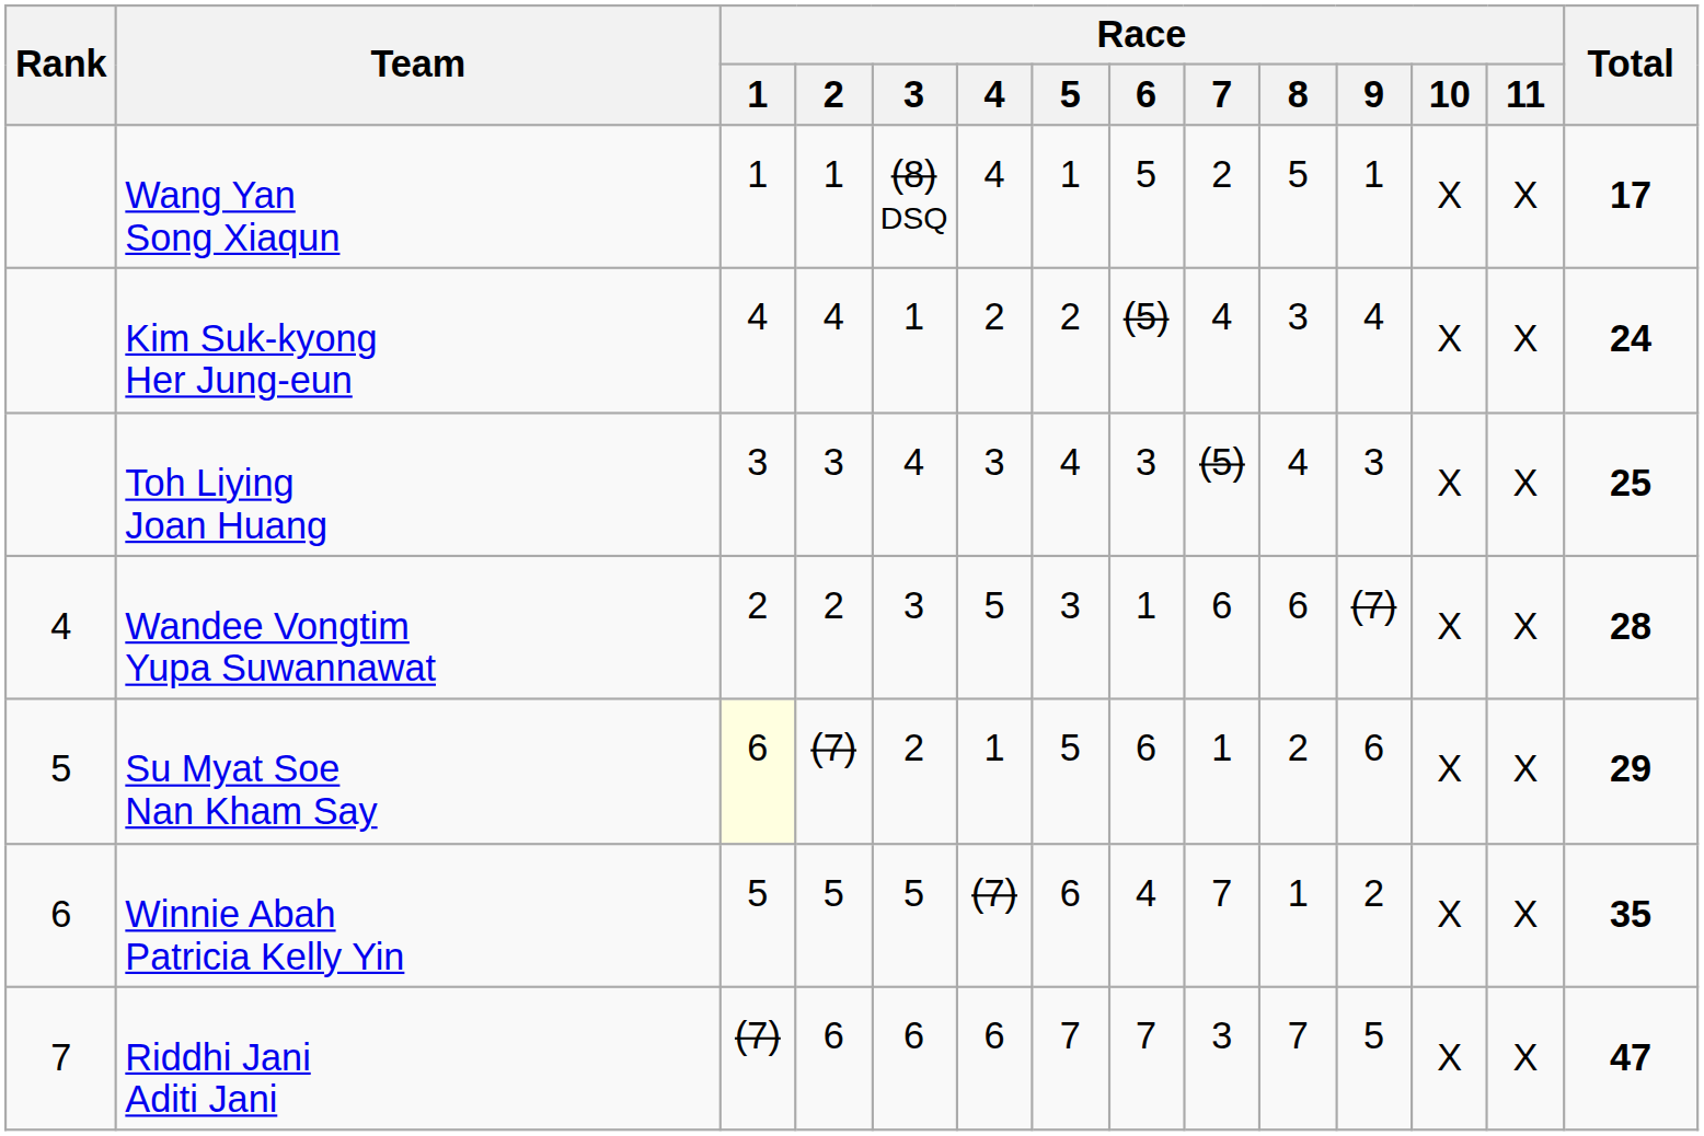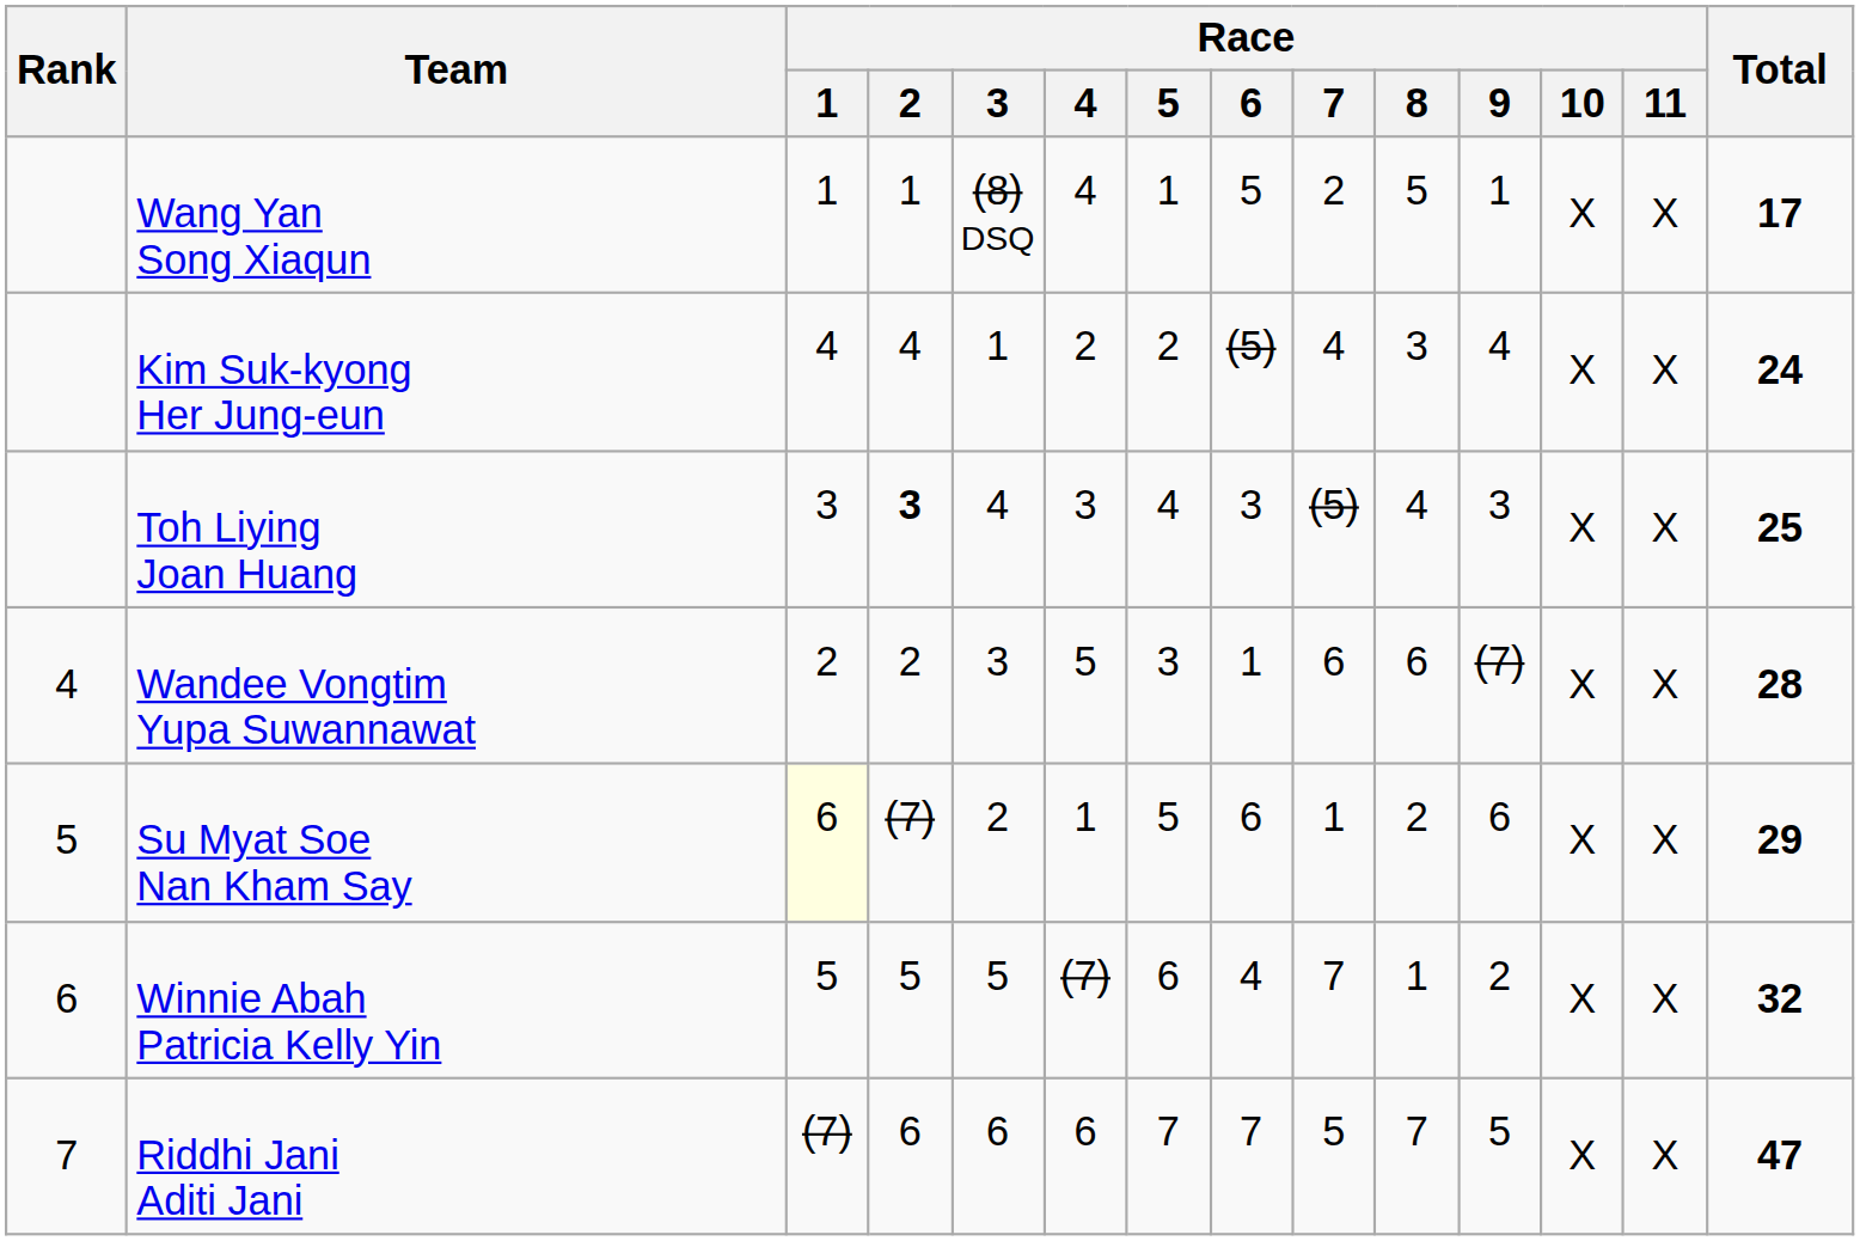 <table | class="wikitable" style="text-align:center">
 <tr>
 <th rowspan="2" width=40>Rank</th>
 <th rowspan="2" width=250>Team</th>
 <th colspan="11">Race</th>
 <th rowspan="2" width=50>Total</th>
 </tr>
 <tr>
 <th width=25>1</th>
 <th width=25>2</th>
 <th width=25>3</th>
 <th width=25>4</th>
 <th width=25>5</th>
 <th width=25>6</th>
 <th width=25>7</th>
 <th width=25>8</th>
 <th width=25>9</th>
 <th width=25>10</th>
 <th width=25>11</th>
 </tr>
 <tr>
 <td></td>
 <td align=left><br><a href='#'>Wang Yan</a><br><a href='#'>Song Xiaqun</a></td>
 <td>1<br> </td>
 <td>1<br> </td>
 <td><s>(8)</s><br><small>DSQ</small></td>
 <td>4<br> </td>
 <td>1<br> </td>
 <td>5<br> </td>
 <td>2<br> </td>
 <td>5<br> </td>
 <td>1<br> </td>
 <td>X</td>
 <td>X</td>
 <td><strong>17</strong></td>
 </tr>
 <tr>
 <td></td>
 <td align=left><br><a href='#'>Kim Suk-kyong</a><br><a href='#'>Her Jung-eun</a></td>
 <td>4<br> </td>
 <td>4<br> </td>
 <td>1<br> </td>
 <td>2<br> </td>
 <td>2<br> </td>
 <td><s>(5)</s><br> </td>
 <td>4<br> </td>
 <td>3<br> </td>
 <td>4<br> </td>
 <td>X</td>
 <td>X</td>
 <td><strong>24</strong></td>
 </tr>
 <tr>
 <td></td>
 <td align=left><br><a href='#'>Toh Liying</a><br><a href='#'>Joan Huang</a></td>
 <td>3<br> </td>
-<td>3<br> </td>
+<td><strong>3<br> </strong></td>
 <td>4<br> </td>
 <td>3<br> </td>
 <td>4<br> </td>
 <td>3<br> </td>
 <td><s>(5)</s><br> </td>
 <td>4<br> </td>
 <td>3<br> </td>
 <td>X</td>
 <td>X</td>
 <td><strong>25</strong></td>
 </tr>
 <tr>
 <td>4</td>
 <td align=left><br><a href='#'>Wandee Vongtim</a><br><a href='#'>Yupa Suwannawat</a></td>
 <td>2<br> </td>
 <td>2<br> </td>
 <td>3<br> </td>
 <td>5<br> </td>
 <td>3<br> </td>
 <td>1<br> </td>
 <td>6<br> </td>
 <td>6<br> </td>
 <td><s>(7)</s><br> </td>
 <td>X</td>
 <td>X</td>
 <td><strong>28</strong></td>
 </tr>
 <tr>
 <td>5</td>
 <td align=left><br><a href='#'>Su Myat Soe</a><br><a href='#'>Nan Kham Say</a></td>
 <td style="background: lightyellow;">6<br> </td>
 <td><s>(7)</s><br> </td>
 <td>2<br> </td>
 <td>1<br> </td>
 <td>5<br> </td>
 <td>6<br> </td>
 <td>1<br> </td>
 <td>2<br> </td>
 <td>6<br> </td>
 <td>X</td>
 <td>X</td>
 <td><strong>29</strong></td>
 </tr>
 <tr>
 <td>6</td>
 <td align=left><br><a href='#'>Winnie Abah</a><br><a href='#'>Patricia Kelly Yin</a></td>
 <td>5<br> </td>
 <td>5<br> </td>
 <td>5<br> </td>
 <td><s>(7)</s><br> </td>
 <td>6<br> </td>
 <td>4<br> </td>
 <td>7<br> </td>
 <td>1<br> </td>
 <td>2<br> </td>
 <td>X</td>
 <td>X</td>
-<td><strong>35</strong></td>
+<td><strong>32</strong></td>
 </tr>
 <tr>
 <td>7</td>
 <td align=left><br><a href='#'>Riddhi Jani</a><br><a href='#'>Aditi Jani</a></td>
 <td><s>(7)</s><br> </td>
 <td>6<br> </td>
 <td>6<br> </td>
 <td>6<br> </td>
 <td>7<br> </td>
 <td>7<br> </td>
-<td>3<br> </td>
+<td>5<br> </td>
 <td>7<br> </td>
 <td>5<br> </td>
 <td>X</td>
 <td>X</td>
 <td><strong>47</strong></td>
 </tr>
 </table>
